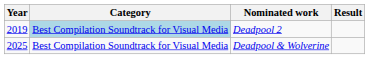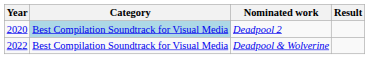 <table class="wikitable">
 <tr>
 <th>Year</th>
 <th>Category</th>
 <th>Nominated work</th>
 <th>Result</th>
 </tr>
 <tr>
-<td><a href='#'>2019</a></td>
+<td><a href='#'>2020</a></td>
 <td style="background: lightblue;"><a href='#'>Best Compilation Soundtrack for Visual Media</a></td>
 <td><em><a href='#'>Deadpool 2</a></em></td>
 <td></td>
 </tr>
 <tr>
-<td><a href='#'>2025</a></td>
+<td><a href='#'>2022</a></td>
 <td><a href='#'>Best Compilation Soundtrack for Visual Media</a></td>
 <td><em><a href='#'> Deadpool & Wolverine</a></em></td>
 <td></td>
 </tr>
 </table>
